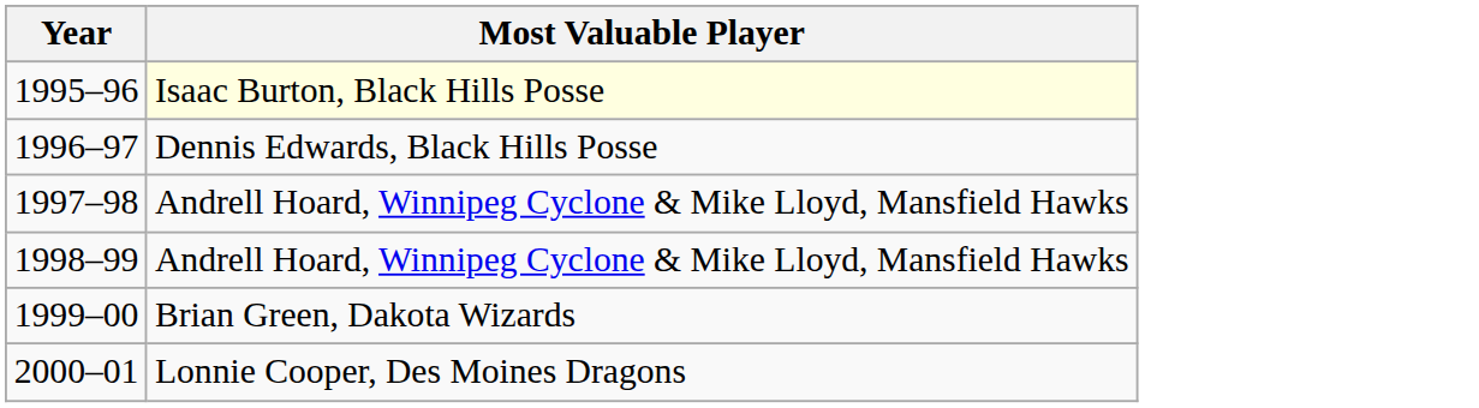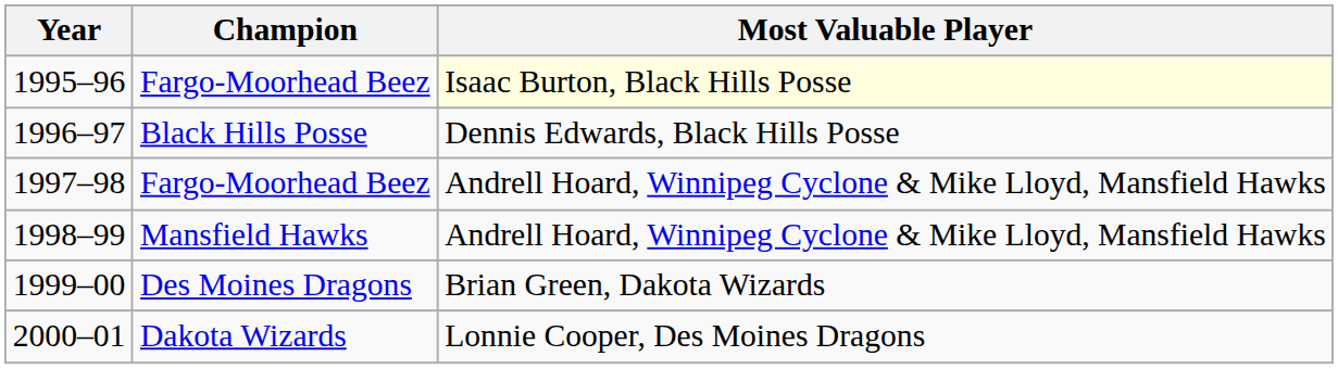 <table class="wikitable">
 <tr>
 <th>Year</th>
+<th>Champion</th>
 <th>Most Valuable Player</th>
 </tr>
 <tr>
 <td>1995–96</td>
+<td><a href='#'>Fargo-Moorhead Beez</a></td>
 <td style="background: lightyellow;">Isaac Burton, Black Hills Posse</td>
 </tr>
 <tr>
 <td>1996–97</td>
+<td><a href='#'>Black Hills Posse</a></td>
 <td>Dennis Edwards, Black Hills Posse</td>
 </tr>
 <tr>
 <td>1997–98</td>
+<td><a href='#'>Fargo-Moorhead Beez</a></td>
 <td>Andrell Hoard, <a href='#'>Winnipeg Cyclone</a> & Mike Lloyd, Mansfield Hawks</td>
 </tr>
 <tr>
 <td>1998–99</td>
+<td><a href='#'>Mansfield Hawks</a></td>
 <td>Andrell Hoard, <a href='#'>Winnipeg Cyclone</a> & Mike Lloyd, Mansfield Hawks</td>
 </tr>
 <tr>
 <td>1999–00</td>
+<td><a href='#'>Des Moines Dragons</a></td>
 <td>Brian Green, Dakota Wizards</td>
 </tr>
 <tr>
 <td>2000–01</td>
+<td><a href='#'>Dakota Wizards</a></td>
 <td>Lonnie Cooper, Des Moines Dragons</td>
 </tr>
 </table>
